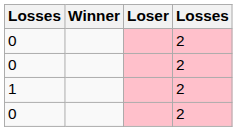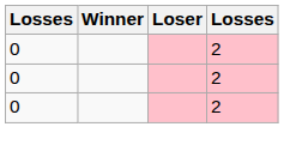 <table class=wikitable>
 <tr>
 <th>Losses</th>
 <th>Winner</th>
 <th>Loser</th>
 <th>Losses</th>
 </tr>
 <tr>
 <td>0</td>
 <td></td>
 <td bgcolor=pink></td>
 <td bgcolor=pink>2</td>
 </tr>
 <tr>
 <td>0</td>
 <td></td>
 <td bgcolor=pink></td>
 <td bgcolor=pink>2</td>
 </tr>
 <tr>
-<td>1</td>
-<td></td>
-<td bgcolor=pink></td>
-<td bgcolor=pink>2</td>
-</tr>
-<tr>
 <td>0</td>
 <td></td>
 <td bgcolor=pink></td>
 <td bgcolor=pink>2</td>
 </tr>
 </table>
